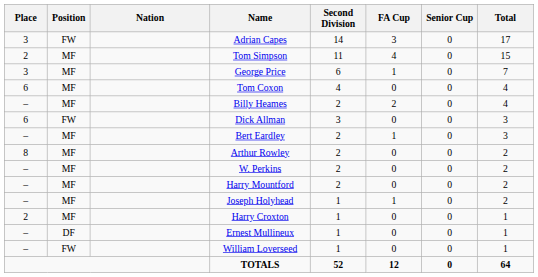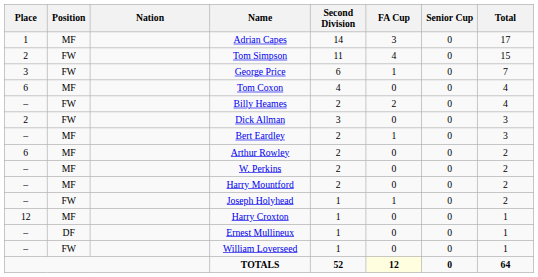 <table class="wikitable" style="font-size: 95%; text-align: center;">
 <tr>
 <th width=60>Place</th>
 <th width=60>Position</th>
 <th width=180>Nation</th>
 <th width=150>Name</th>
 <th width=80>Second Division</th>
 <th width=80>FA Cup</th>
 <th width=80>Senior Cup</th>
 <th width=80>Total</th>
 </tr>
 <tr>
-<td>3</td>
-<td>FW</td>
+<td>1</td>
+<td>MF</td>
 <td></td>
 <td><a href='#'>Adrian Capes</a></td>
 <td>14</td>
 <td>3</td>
 <td>0</td>
 <td>17</td>
 </tr>
 <tr>
 <td>2</td>
-<td>MF</td>
+<td>FW</td>
 <td></td>
 <td><a href='#'>Tom Simpson</a></td>
 <td>11</td>
 <td>4</td>
 <td>0</td>
 <td>15</td>
 </tr>
 <tr>
 <td>3</td>
-<td>MF</td>
+<td>FW</td>
 <td></td>
 <td><a href='#'>George Price</a></td>
 <td>6</td>
 <td>1</td>
 <td>0</td>
 <td>7</td>
 </tr>
 <tr>
 <td>6</td>
 <td>MF</td>
 <td></td>
 <td><a href='#'>Tom Coxon</a></td>
 <td>4</td>
 <td>0</td>
 <td>0</td>
 <td>4</td>
 </tr>
 <tr>
 <td>–</td>
-<td>MF</td>
+<td>FW</td>
 <td></td>
 <td><a href='#'>Billy Heames</a></td>
 <td>2</td>
 <td>2</td>
 <td>0</td>
 <td>4</td>
 </tr>
 <tr>
-<td>6</td>
+<td>2</td>
 <td>FW</td>
 <td></td>
 <td><a href='#'>Dick Allman</a></td>
 <td>3</td>
 <td>0</td>
 <td>0</td>
 <td>3</td>
 </tr>
 <tr>
 <td>–</td>
 <td>MF</td>
 <td></td>
 <td><a href='#'>Bert Eardley</a></td>
 <td>2</td>
 <td>1</td>
 <td>0</td>
 <td>3</td>
 </tr>
 <tr>
-<td>8</td>
+<td>6</td>
 <td>MF</td>
 <td></td>
 <td><a href='#'>Arthur Rowley</a></td>
 <td>2</td>
 <td>0</td>
 <td>0</td>
 <td>2</td>
 </tr>
 <tr>
 <td>–</td>
 <td>MF</td>
 <td></td>
 <td><a href='#'>W. Perkins</a></td>
 <td>2</td>
 <td>0</td>
 <td>0</td>
 <td>2</td>
 </tr>
 <tr>
 <td>–</td>
 <td>MF</td>
 <td></td>
 <td><a href='#'>Harry Mountford</a></td>
 <td>2</td>
 <td>0</td>
 <td>0</td>
 <td>2</td>
 </tr>
 <tr>
 <td>–</td>
-<td>MF</td>
+<td>FW</td>
 <td></td>
 <td><a href='#'>Joseph Holyhead</a></td>
 <td>1</td>
 <td>1</td>
 <td>0</td>
 <td>2</td>
 </tr>
 <tr>
-<td>2</td>
+<td>12</td>
 <td>MF</td>
 <td></td>
 <td><a href='#'>Harry Croxton</a></td>
 <td>1</td>
 <td>0</td>
 <td>0</td>
 <td>1</td>
 </tr>
 <tr>
 <td>–</td>
 <td>DF</td>
 <td></td>
 <td><a href='#'>Ernest Mullineux</a></td>
 <td>1</td>
 <td>0</td>
 <td>0</td>
 <td>1</td>
 </tr>
 <tr>
 <td>–</td>
 <td>FW</td>
 <td></td>
 <td><a href='#'>William Loverseed</a></td>
 <td>1</td>
 <td>0</td>
 <td>0</td>
 <td>1</td>
 </tr>
 <tr>
 <td colspan="3"></td>
 <td><strong>TOTALS</strong></td>
 <td><strong>52</strong></td>
-<td><strong>12</strong></td>
+<td style="background: lightyellow;"><strong>12</strong></td>
 <td><strong>0</strong></td>
 <td><strong>64</strong></td>
 </tr>
 </table>
